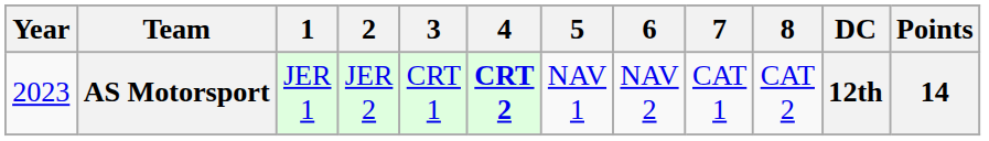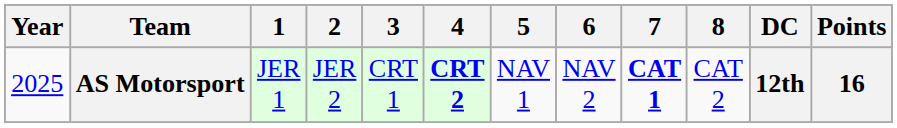 <table class="wikitable" style="text-align:center; font-size:85%">
 <tr>
 <th>Year</th>
 <th>Team</th>
 <th>1</th>
 <th>2</th>
 <th>3</th>
 <th>4</th>
 <th>5</th>
 <th>6</th>
 <th>7</th>
 <th>8</th>
 <th>DC</th>
 <th>Points</th>
 </tr>
 <tr>
-<td><a href='#'>2023</a></td>
+<td><a href='#'>2025</a></td>
 <th nowrap>AS Motorsport</th>
 <td style="background:#DFFFDF;"><a href='#'>JER<br>1</a><br></td>
 <td style="background:#DFFFDF;"><a href='#'>JER<br>2</a><br></td>
 <td style="background:#DFFFDF;"><a href='#'>CRT<br>1</a><br></td>
 <td style="background:#DFFFDF;"><strong><a href='#'>CRT<br>2</a><br></strong></td>
 <td style="background:#;"><a href='#'>NAV<br>1</a><br></td>
 <td style="background:#;"><a href='#'>NAV<br>2</a><br></td>
-<td style="background:#;"><a href='#'>CAT<br>1</a><br></td>
+<td style="background:#;"><strong><a href='#'>CAT<br>1</a><br></strong></td>
 <td style="background:#;"><a href='#'>CAT<br>2</a><br></td>
 <th>12th</th>
-<th>14</th>
+<th>16</th>
 </tr>
 </table>
